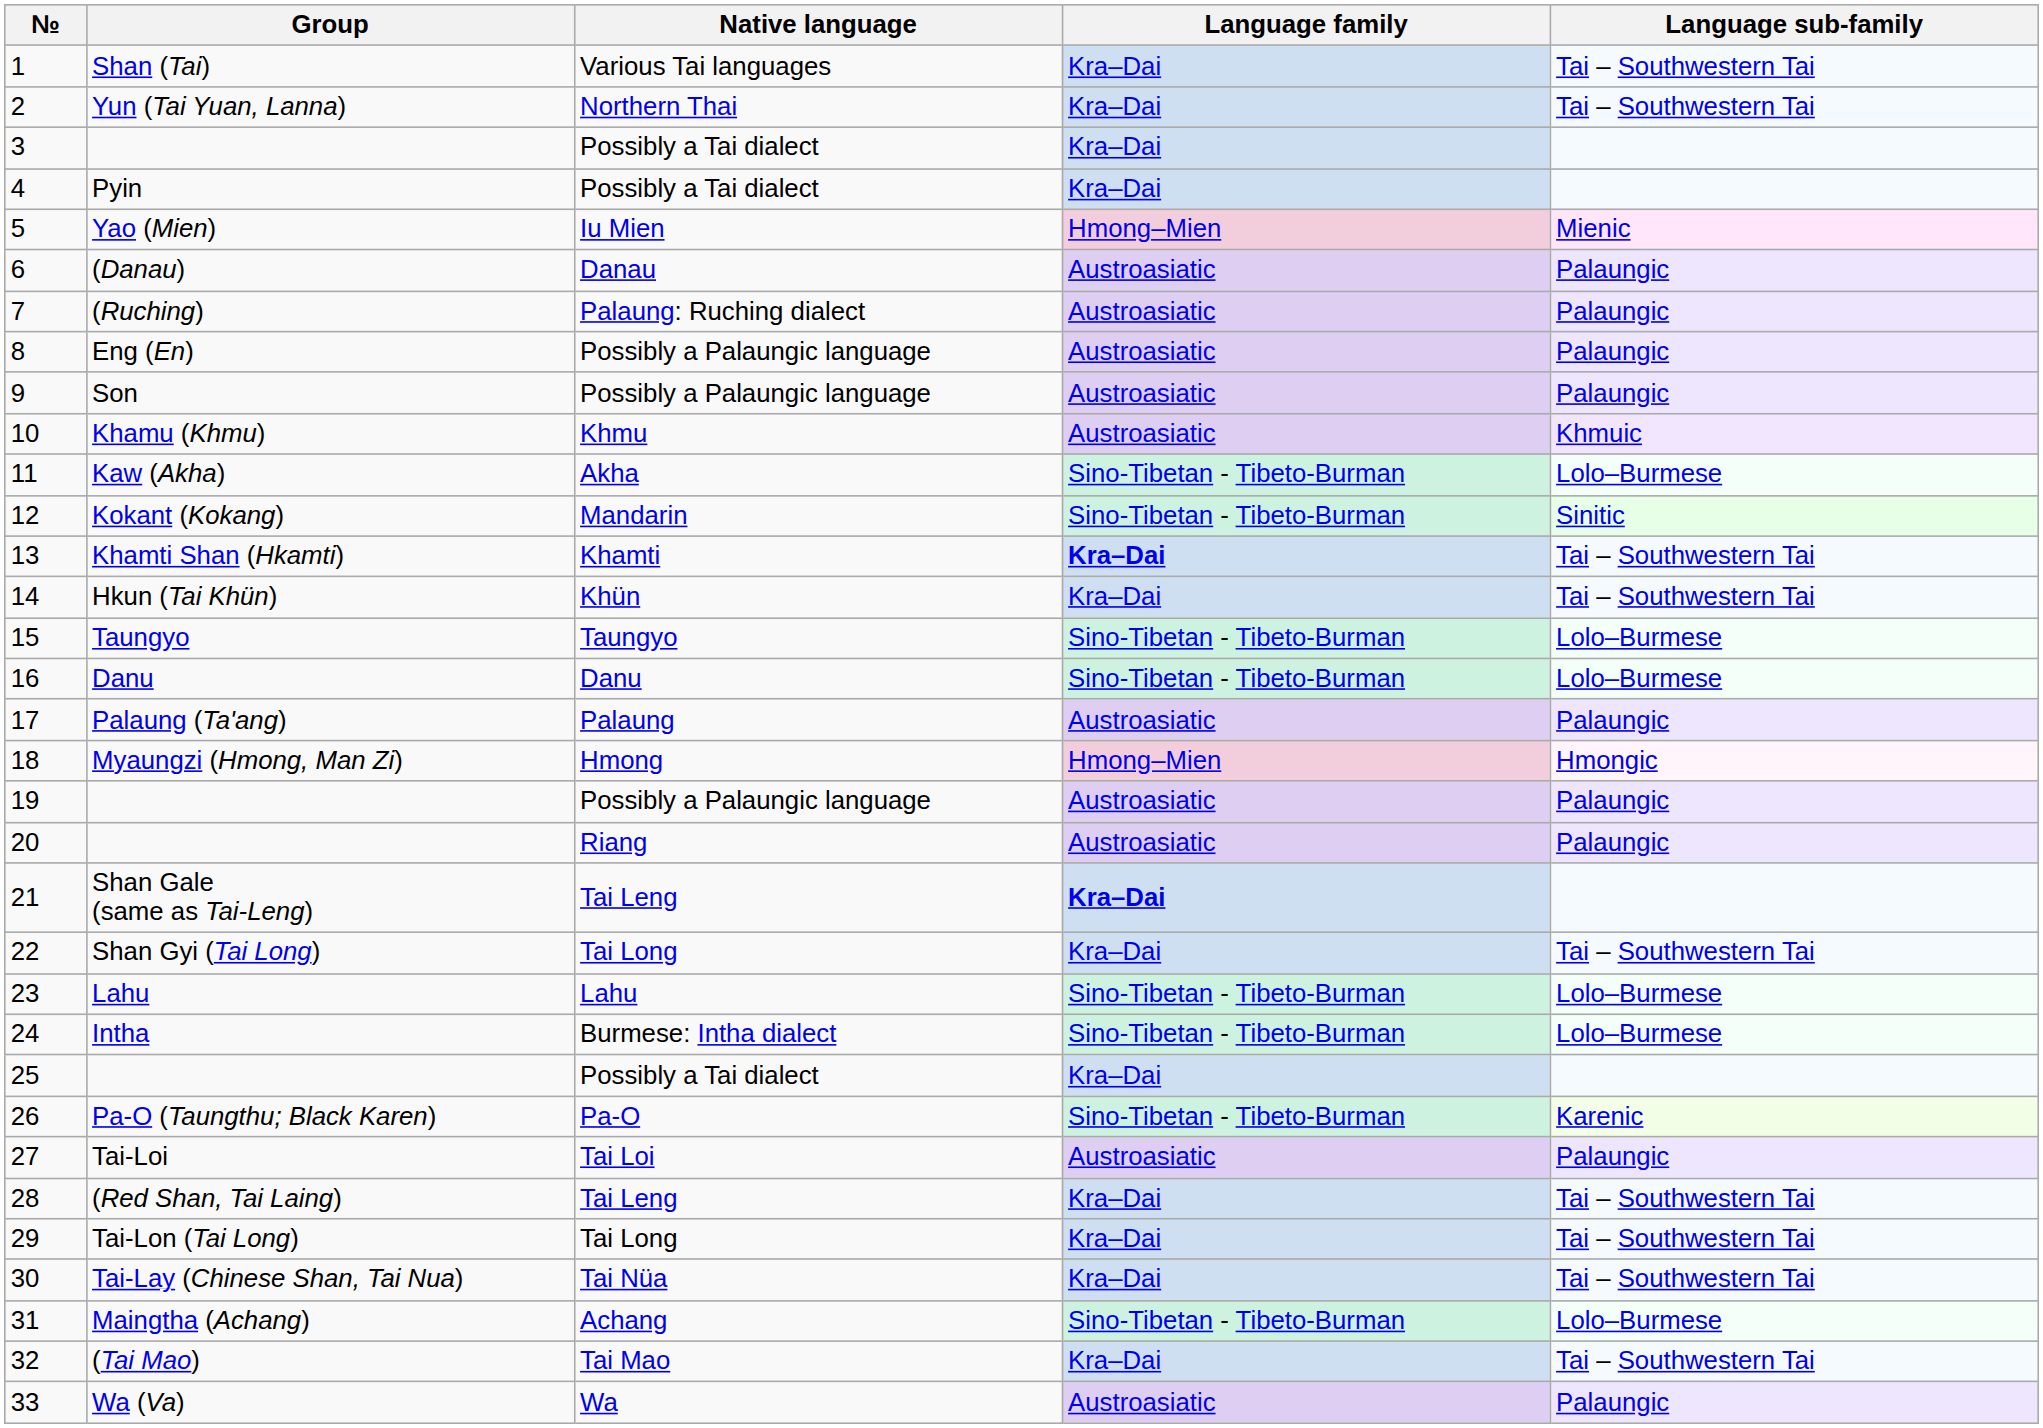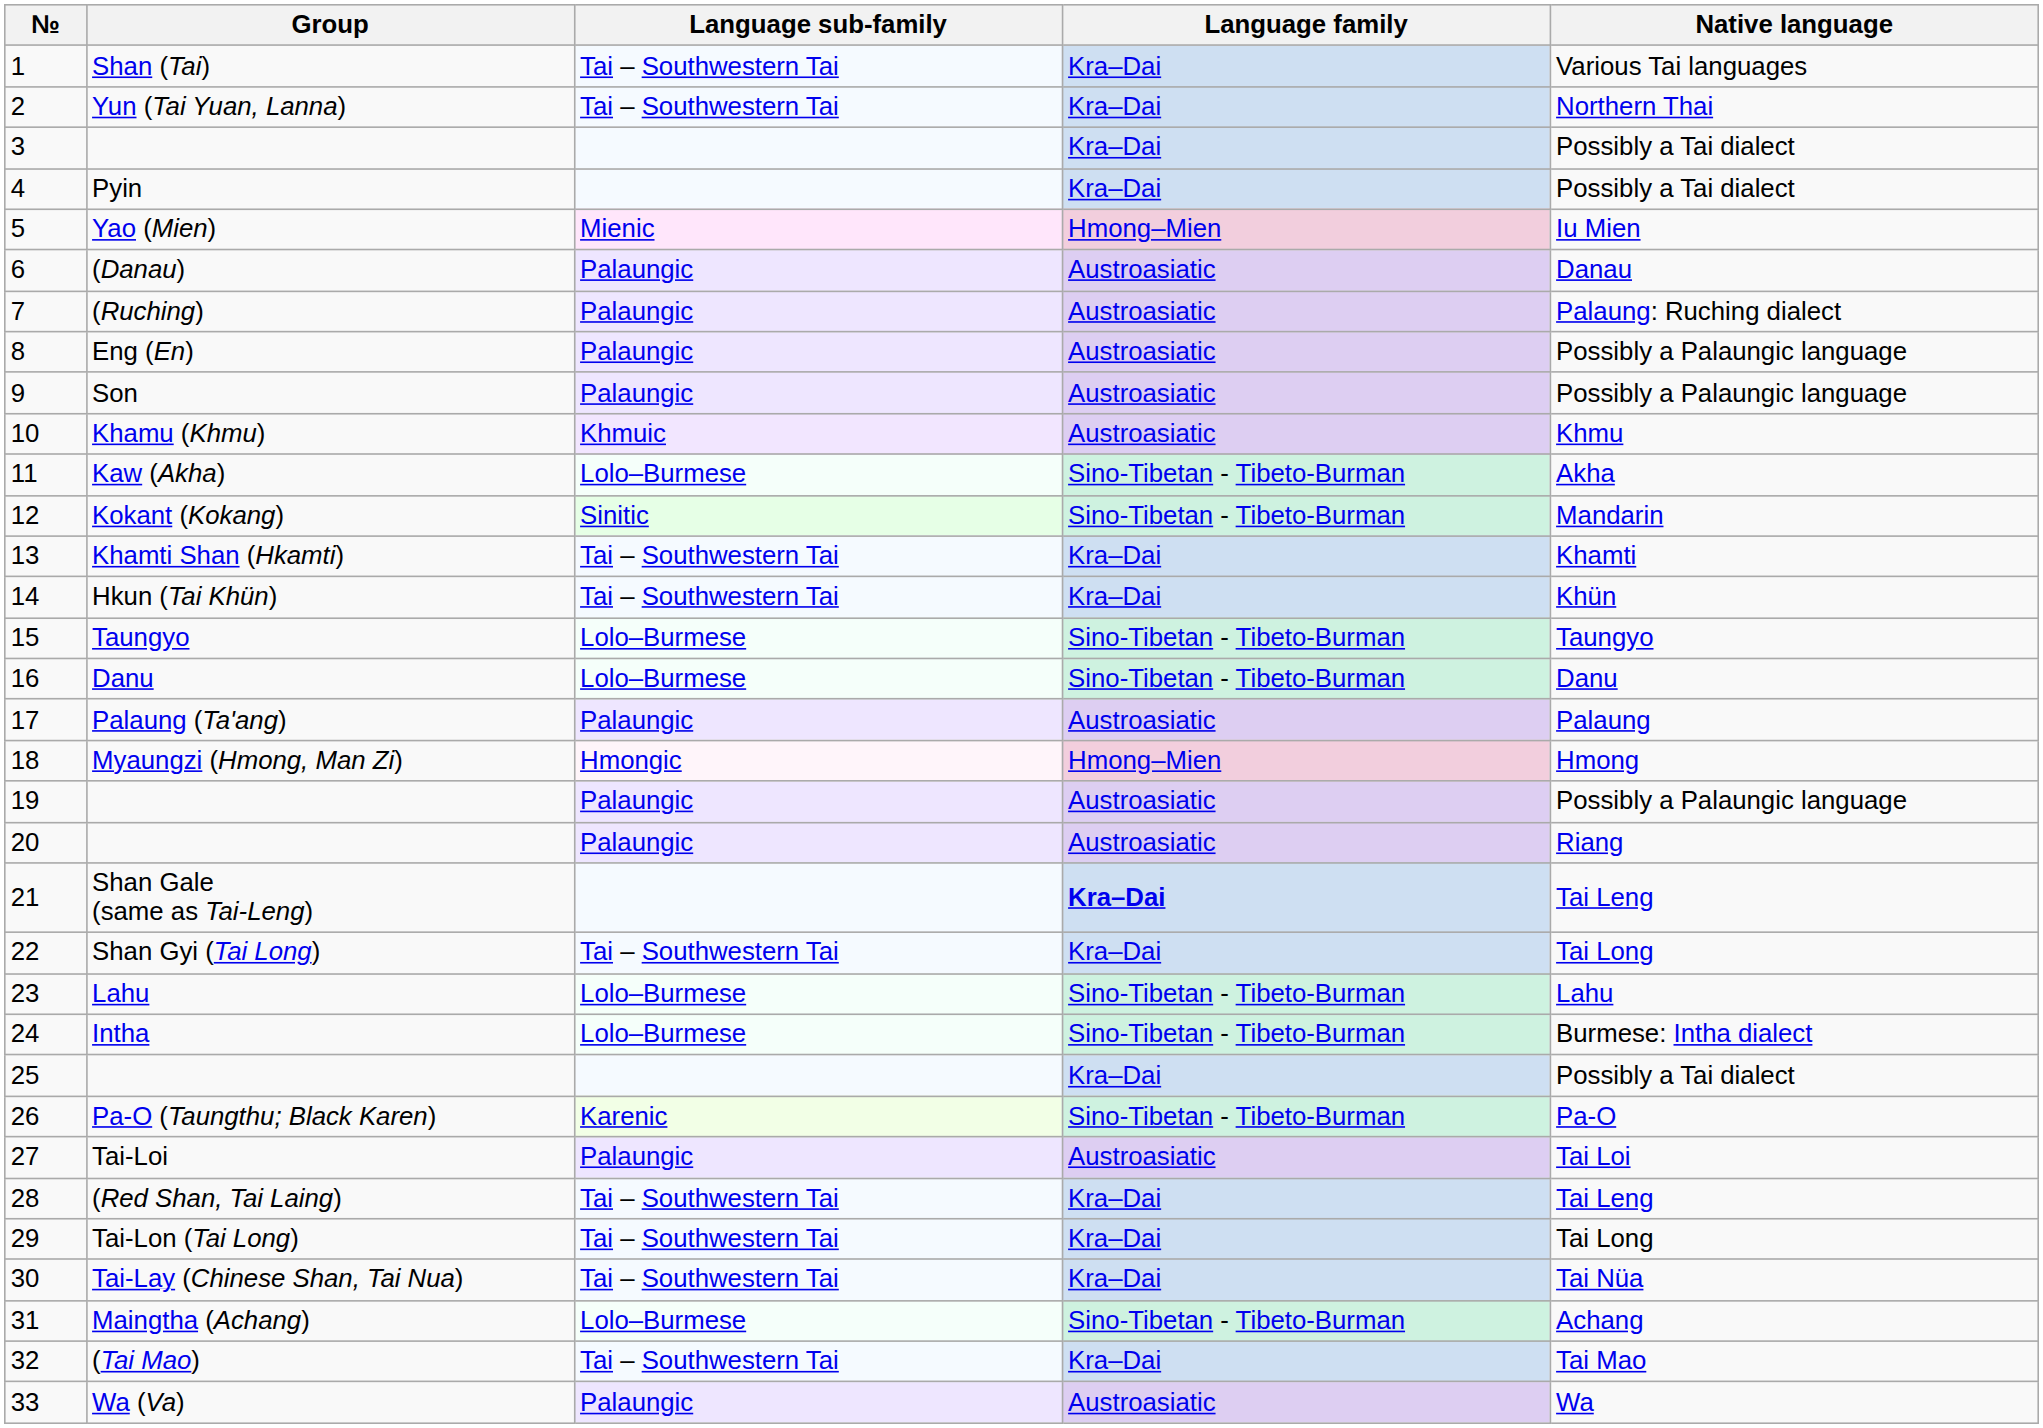 <table class="wikitable sortable" width=100%>
 <tr>
 <th width=4%>№</th>
 <th width=24%>Group</th>
+<th width=24%>Language sub-family</th>
+<th width=24%>Language family</th>
 <th width=24%>Native language</th>
-<th width=24%>Language family</th>
-<th width=24%>Language sub-family</th>
 </tr>
 <tr>
 <td>1</td>
 <td><a href='#'>Shan</a> (<em>Tai</em>)</td>
+<td style="background:#F5FAFF;"><a href='#'>Tai</a> – <a href='#'>Southwestern Tai</a></td>
+<td style="background:#CEDFF2;"><a href='#'>Kra–Dai</a></td>
 <td>Various Tai languages</td>
-<td style="background:#CEDFF2;"><a href='#'>Kra–Dai</a></td>
-<td style="background:#F5FAFF;"><a href='#'>Tai</a> – <a href='#'>Southwestern Tai</a></td>
 </tr>
 <tr>
 <td>2</td>
 <td><a href='#'>Yun</a> (<em>Tai Yuan, Lanna</em>)</td>
+<td style="background:#F5FAFF;"><a href='#'>Tai</a> – <a href='#'>Southwestern Tai</a></td>
+<td style="background:#CEDFF2;"><a href='#'>Kra–Dai</a></td>
 <td><a href='#'>Northern Thai</a></td>
-<td style="background:#CEDFF2;"><a href='#'>Kra–Dai</a></td>
-<td style="background:#F5FAFF;"><a href='#'>Tai</a> – <a href='#'>Southwestern Tai</a></td>
 </tr>
 <tr>
 <td>3</td>
 <td></td>
+<td style="background:#F5FAFF;"></td>
+<td style="background:#CEDFF2;"><a href='#'>Kra–Dai</a></td>
 <td>Possibly a Tai dialect</td>
-<td style="background:#CEDFF2;"><a href='#'>Kra–Dai</a></td>
-<td style="background:#F5FAFF;"></td>
 </tr>
 <tr>
 <td>4</td>
 <td>Pyin</td>
+<td style="background:#F5FAFF;"></td>
+<td style="background:#CEDFF2;"><a href='#'>Kra–Dai</a></td>
 <td>Possibly a Tai dialect</td>
-<td style="background:#CEDFF2;"><a href='#'>Kra–Dai</a></td>
-<td style="background:#F5FAFF;"></td>
 </tr>
 <tr>
 <td>5</td>
 <td><a href='#'>Yao</a> (<em>Mien</em>)</td>
+<td style="background:#FFE6FB;"><a href='#'>Mienic</a></td>
+<td style="background:#F2CEDD;"><a href='#'>Hmong–Mien</a></td>
 <td><a href='#'>Iu Mien</a></td>
-<td style="background:#F2CEDD;"><a href='#'>Hmong–Mien</a></td>
-<td style="background:#FFE6FB;"><a href='#'>Mienic</a></td>
 </tr>
 <tr>
 <td>6</td>
 <td> (<em>Danau</em>)</td>
+<td style="background:#EEE6FF;"><a href='#'>Palaungic</a></td>
+<td style="background:#DDCEF2;"><a href='#'>Austroasiatic</a></td>
 <td><a href='#'>Danau</a></td>
-<td style="background:#DDCEF2;"><a href='#'>Austroasiatic</a></td>
-<td style="background:#EEE6FF;"><a href='#'>Palaungic</a></td>
 </tr>
 <tr>
 <td>7</td>
 <td> (<em>Ruching</em>)</td>
+<td style="background:#EEE6FF;"><a href='#'>Palaungic</a></td>
+<td style="background:#DDCEF2;"><a href='#'>Austroasiatic</a></td>
 <td><a href='#'>Palaung</a>: Ruching dialect</td>
-<td style="background:#DDCEF2;"><a href='#'>Austroasiatic</a></td>
-<td style="background:#EEE6FF;"><a href='#'>Palaungic</a></td>
 </tr>
 <tr>
 <td>8</td>
 <td>Eng (<em>En</em>)</td>
+<td style="background:#EEE6FF;"><a href='#'>Palaungic</a></td>
+<td style="background:#DDCEF2;"><a href='#'>Austroasiatic</a></td>
 <td>Possibly a Palaungic language</td>
-<td style="background:#DDCEF2;"><a href='#'>Austroasiatic</a></td>
-<td style="background:#EEE6FF;"><a href='#'>Palaungic</a></td>
 </tr>
 <tr>
 <td>9</td>
 <td>Son</td>
+<td style="background:#EEE6FF;"><a href='#'>Palaungic</a></td>
+<td style="background:#DDCEF2;"><a href='#'>Austroasiatic</a></td>
 <td>Possibly a Palaungic language</td>
-<td style="background:#DDCEF2;"><a href='#'>Austroasiatic</a></td>
-<td style="background:#EEE6FF;"><a href='#'>Palaungic</a></td>
 </tr>
 <tr>
 <td>10</td>
 <td><a href='#'>Khamu</a> (<em>Khmu</em>)</td>
+<td style="background:#F2E6FF;"><a href='#'>Khmuic</a></td>
+<td style="background:#DDCEF2;"><a href='#'>Austroasiatic</a></td>
 <td><a href='#'>Khmu</a></td>
-<td style="background:#DDCEF2;"><a href='#'>Austroasiatic</a></td>
-<td style="background:#F2E6FF;"><a href='#'>Khmuic</a></td>
 </tr>
 <tr>
 <td>11</td>
 <td><a href='#'>Kaw</a> (<em>Akha</em>)</td>
+<td style="background:#F5FFFA;"><a href='#'>Lolo–Burmese</a></td>
+<td style="background:#CEF2E0;"><a href='#'>Sino-Tibetan</a> - <a href='#'>Tibeto-Burman</a></td>
 <td><a href='#'>Akha</a></td>
-<td style="background:#CEF2E0;"><a href='#'>Sino-Tibetan</a> - <a href='#'>Tibeto-Burman</a></td>
-<td style="background:#F5FFFA;"><a href='#'>Lolo–Burmese</a></td>
 </tr>
 <tr>
 <td>12</td>
 <td><a href='#'>Kokant</a> (<em>Kokang</em>)</td>
+<td style="background:#E6FFE6;"><a href='#'>Sinitic</a></td>
+<td style="background:#CEF2E0;"><a href='#'>Sino-Tibetan</a> - <a href='#'>Tibeto-Burman</a></td>
 <td><a href='#'>Mandarin</a></td>
-<td style="background:#CEF2E0;"><a href='#'>Sino-Tibetan</a> - <a href='#'>Tibeto-Burman</a></td>
-<td style="background:#E6FFE6;"><a href='#'>Sinitic</a></td>
 </tr>
 <tr>
 <td>13</td>
 <td><a href='#'>Khamti Shan</a> (<em>Hkamti</em>)</td>
+<td style="background:#F5FAFF;"><a href='#'>Tai</a> – <a href='#'>Southwestern Tai</a></td>
+<td style="background:#CEDFF2;"><a href='#'>Kra–Dai</a></td>
 <td><a href='#'>Khamti</a></td>
-<td style="background:#CEDFF2;"><strong><a href='#'>Kra–Dai</a></strong></td>
-<td style="background:#F5FAFF;"><a href='#'>Tai</a> – <a href='#'>Southwestern Tai</a></td>
 </tr>
 <tr>
 <td>14</td>
 <td>Hkun (<em>Tai Khün</em>)</td>
+<td style="background:#F5FAFF;"><a href='#'>Tai</a> – <a href='#'>Southwestern Tai</a></td>
+<td style="background:#CEDFF2;"><a href='#'>Kra–Dai</a></td>
 <td><a href='#'>Khün</a></td>
-<td style="background:#CEDFF2;"><a href='#'>Kra–Dai</a></td>
-<td style="background:#F5FAFF;"><a href='#'>Tai</a> – <a href='#'>Southwestern Tai</a></td>
 </tr>
 <tr>
 <td>15</td>
 <td><a href='#'>Taungyo</a></td>
+<td style="background:#F5FFFA;"><a href='#'>Lolo–Burmese</a></td>
+<td style="background:#CEF2E0;"><a href='#'>Sino-Tibetan</a> - <a href='#'>Tibeto-Burman</a></td>
 <td><a href='#'>Taungyo</a></td>
-<td style="background:#CEF2E0;"><a href='#'>Sino-Tibetan</a> - <a href='#'>Tibeto-Burman</a></td>
-<td style="background:#F5FFFA;"><a href='#'>Lolo–Burmese</a></td>
 </tr>
 <tr>
 <td>16</td>
 <td><a href='#'>Danu</a></td>
+<td style="background:#F5FFFA;"><a href='#'>Lolo–Burmese</a></td>
+<td style="background:#CEF2E0;"><a href='#'>Sino-Tibetan</a> - <a href='#'>Tibeto-Burman</a></td>
 <td><a href='#'>Danu</a></td>
-<td style="background:#CEF2E0;"><a href='#'>Sino-Tibetan</a> - <a href='#'>Tibeto-Burman</a></td>
-<td style="background:#F5FFFA;"><a href='#'>Lolo–Burmese</a></td>
 </tr>
 <tr>
 <td>17</td>
 <td><a href='#'>Palaung</a> (<em>Ta'ang</em>)</td>
+<td style="background:#EEE6FF;"><a href='#'>Palaungic</a></td>
+<td style="background:#DDCEF2;"><a href='#'>Austroasiatic</a></td>
 <td><a href='#'>Palaung</a></td>
-<td style="background:#DDCEF2;"><a href='#'>Austroasiatic</a></td>
-<td style="background:#EEE6FF;"><a href='#'>Palaungic</a></td>
 </tr>
 <tr>
 <td>18</td>
 <td><a href='#'>Myaungzi</a> (<em>Hmong, Man Zi</em>)</td>
+<td style="background:#FFF5FA;"><a href='#'>Hmongic</a></td>
+<td style="background:#F2CEDD;"><a href='#'>Hmong–Mien</a></td>
 <td><a href='#'>Hmong</a></td>
-<td style="background:#F2CEDD;"><a href='#'>Hmong–Mien</a></td>
-<td style="background:#FFF5FA;"><a href='#'>Hmongic</a></td>
 </tr>
 <tr>
 <td>19</td>
 <td></td>
+<td style="background:#EEE6FF;"><a href='#'>Palaungic</a></td>
+<td style="background:#DDCEF2;"><a href='#'>Austroasiatic</a></td>
 <td>Possibly a Palaungic language</td>
-<td style="background:#DDCEF2;"><a href='#'>Austroasiatic</a></td>
-<td style="background:#EEE6FF;"><a href='#'>Palaungic</a></td>
 </tr>
 <tr>
 <td>20</td>
 <td></td>
+<td style="background:#EEE6FF;"><a href='#'>Palaungic</a></td>
+<td style="background:#DDCEF2;"><a href='#'>Austroasiatic</a></td>
 <td><a href='#'>Riang</a></td>
-<td style="background:#DDCEF2;"><a href='#'>Austroasiatic</a></td>
-<td style="background:#EEE6FF;"><a href='#'>Palaungic</a></td>
 </tr>
 <tr>
 <td>21</td>
 <td>Shan Gale<br>(same as <em>Tai-Leng</em>)</td>
+<td style="background:#F5FAFF;"></td>
+<td style="background:#CEDFF2;"><strong><a href='#'>Kra–Dai</a></strong></td>
 <td><a href='#'>Tai Leng</a></td>
-<td style="background:#CEDFF2;"><strong><a href='#'>Kra–Dai</a></strong></td>
-<td style="background:#F5FAFF;"></td>
 </tr>
 <tr>
 <td>22</td>
 <td>Shan Gyi (<em><a href='#'>Tai Long</a></em>)</td>
+<td style="background:#F5FAFF;"><a href='#'>Tai</a> – <a href='#'>Southwestern Tai</a></td>
+<td style="background:#CEDFF2;"><a href='#'>Kra–Dai</a></td>
 <td><a href='#'>Tai Long</a></td>
-<td style="background:#CEDFF2;"><a href='#'>Kra–Dai</a></td>
-<td style="background:#F5FAFF;"><a href='#'>Tai</a> – <a href='#'>Southwestern Tai</a></td>
 </tr>
 <tr>
 <td>23</td>
 <td><a href='#'>Lahu</a></td>
+<td style="background:#F5FFFA;"><a href='#'>Lolo–Burmese</a></td>
+<td style="background:#CEF2E0;"><a href='#'>Sino-Tibetan</a> - <a href='#'>Tibeto-Burman</a></td>
 <td><a href='#'>Lahu</a></td>
-<td style="background:#CEF2E0;"><a href='#'>Sino-Tibetan</a> - <a href='#'>Tibeto-Burman</a></td>
-<td style="background:#F5FFFA;"><a href='#'>Lolo–Burmese</a></td>
 </tr>
 <tr>
 <td>24</td>
 <td><a href='#'>Intha</a></td>
+<td style="background:#F5FFFA;"><a href='#'>Lolo–Burmese</a></td>
+<td style="background:#CEF2E0;"><a href='#'>Sino-Tibetan</a> - <a href='#'>Tibeto-Burman</a></td>
 <td>Burmese: <a href='#'>Intha dialect</a></td>
-<td style="background:#CEF2E0;"><a href='#'>Sino-Tibetan</a> - <a href='#'>Tibeto-Burman</a></td>
-<td style="background:#F5FFFA;"><a href='#'>Lolo–Burmese</a></td>
 </tr>
 <tr>
 <td>25</td>
 <td></td>
+<td style="background:#F5FAFF;"></td>
+<td style="background:#CEDFF2;"><a href='#'>Kra–Dai</a></td>
 <td>Possibly a Tai dialect</td>
-<td style="background:#CEDFF2;"><a href='#'>Kra–Dai</a></td>
-<td style="background:#F5FAFF;"></td>
 </tr>
 <tr>
 <td>26</td>
 <td><a href='#'>Pa-O</a> (<em>Taungthu; Black Karen</em>)</td>
+<td style="background:#F2FFE6;"><a href='#'>Karenic</a></td>
+<td style="background:#CEF2E0;"><a href='#'>Sino-Tibetan</a> - <a href='#'>Tibeto-Burman</a></td>
 <td><a href='#'>Pa-O</a></td>
-<td style="background:#CEF2E0;"><a href='#'>Sino-Tibetan</a> - <a href='#'>Tibeto-Burman</a></td>
-<td style="background:#F2FFE6;"><a href='#'>Karenic</a></td>
 </tr>
 <tr>
 <td>27</td>
 <td>Tai-Loi</td>
+<td style="background:#EEE6FF;"><a href='#'>Palaungic</a></td>
+<td style="background:#DDCEF2;"><a href='#'>Austroasiatic</a></td>
 <td><a href='#'>Tai Loi</a></td>
-<td style="background:#DDCEF2;"><a href='#'>Austroasiatic</a></td>
-<td style="background:#EEE6FF;"><a href='#'>Palaungic</a></td>
 </tr>
 <tr>
 <td>28</td>
 <td> (<em>Red Shan, Tai Laing</em>)</td>
+<td style="background:#F5FAFF;"><a href='#'>Tai</a> – <a href='#'>Southwestern Tai</a></td>
+<td style="background:#CEDFF2;"><a href='#'>Kra–Dai</a></td>
 <td><a href='#'>Tai Leng</a></td>
-<td style="background:#CEDFF2;"><a href='#'>Kra–Dai</a></td>
-<td style="background:#F5FAFF;"><a href='#'>Tai</a> – <a href='#'>Southwestern Tai</a></td>
 </tr>
 <tr>
 <td>29</td>
 <td>Tai-Lon (<em>Tai Long</em>)</td>
+<td style="background:#F5FAFF;"><a href='#'>Tai</a> – <a href='#'>Southwestern Tai</a></td>
+<td style="background:#CEDFF2;"><a href='#'>Kra–Dai</a></td>
 <td>Tai Long</td>
-<td style="background:#CEDFF2;"><a href='#'>Kra–Dai</a></td>
-<td style="background:#F5FAFF;"><a href='#'>Tai</a> – <a href='#'>Southwestern Tai</a></td>
 </tr>
 <tr>
 <td>30</td>
 <td><a href='#'>Tai-Lay</a> (<em>Chinese Shan, Tai Nua</em>)</td>
+<td style="background:#F5FAFF;"><a href='#'>Tai</a> – <a href='#'>Southwestern Tai</a></td>
+<td style="background:#CEDFF2;"><a href='#'>Kra–Dai</a></td>
 <td><a href='#'>Tai Nüa</a></td>
-<td style="background:#CEDFF2;"><a href='#'>Kra–Dai</a></td>
-<td style="background:#F5FAFF;"><a href='#'>Tai</a> – <a href='#'>Southwestern Tai</a></td>
 </tr>
 <tr>
 <td>31</td>
 <td><a href='#'>Maingtha</a> (<em>Achang</em>)</td>
+<td style="background:#F5FFFA;"><a href='#'>Lolo–Burmese</a></td>
+<td style="background:#CEF2E0;"><a href='#'>Sino-Tibetan</a> - <a href='#'>Tibeto-Burman</a></td>
 <td><a href='#'>Achang</a></td>
-<td style="background:#CEF2E0;"><a href='#'>Sino-Tibetan</a> - <a href='#'>Tibeto-Burman</a></td>
-<td style="background:#F5FFFA;"><a href='#'>Lolo–Burmese</a></td>
 </tr>
 <tr>
 <td>32</td>
 <td> (<em><a href='#'>Tai Mao</a></em>)</td>
+<td style="background:#F5FAFF;"><a href='#'>Tai</a> – <a href='#'>Southwestern Tai</a></td>
+<td style="background:#CEDFF2;"><a href='#'>Kra–Dai</a></td>
 <td><a href='#'>Tai Mao</a></td>
-<td style="background:#CEDFF2;"><a href='#'>Kra–Dai</a></td>
-<td style="background:#F5FAFF;"><a href='#'>Tai</a> – <a href='#'>Southwestern Tai</a></td>
 </tr>
 <tr>
 <td>33</td>
 <td><a href='#'>Wa</a> (<em>Va</em>)</td>
+<td style="background:#EEE6FF;"><a href='#'>Palaungic</a></td>
+<td style="background:#DDCEF2;"><a href='#'>Austroasiatic</a></td>
 <td><a href='#'>Wa</a></td>
-<td style="background:#DDCEF2;"><a href='#'>Austroasiatic</a></td>
-<td style="background:#EEE6FF;"><a href='#'>Palaungic</a></td>
 </tr>
 </table>
